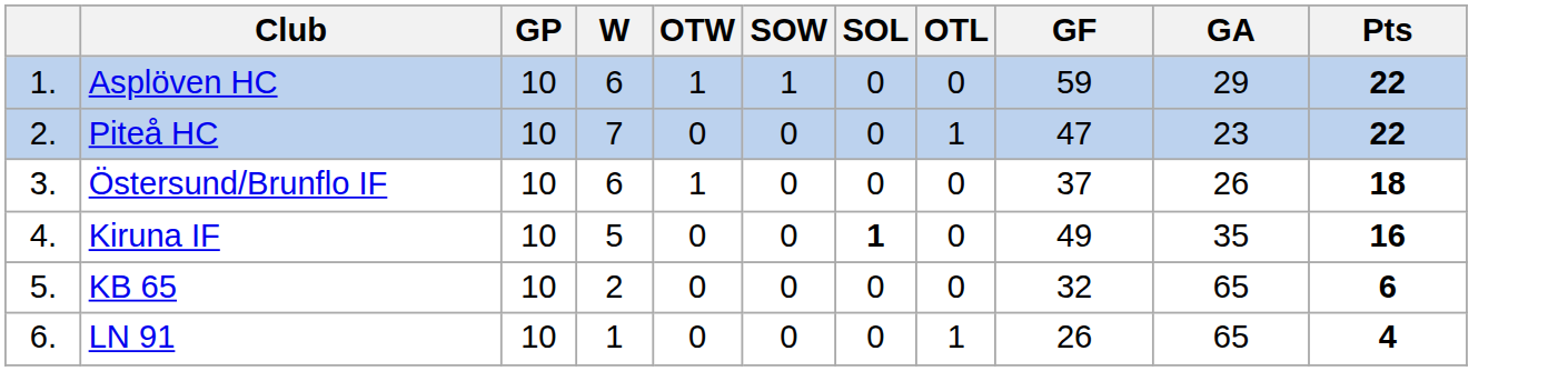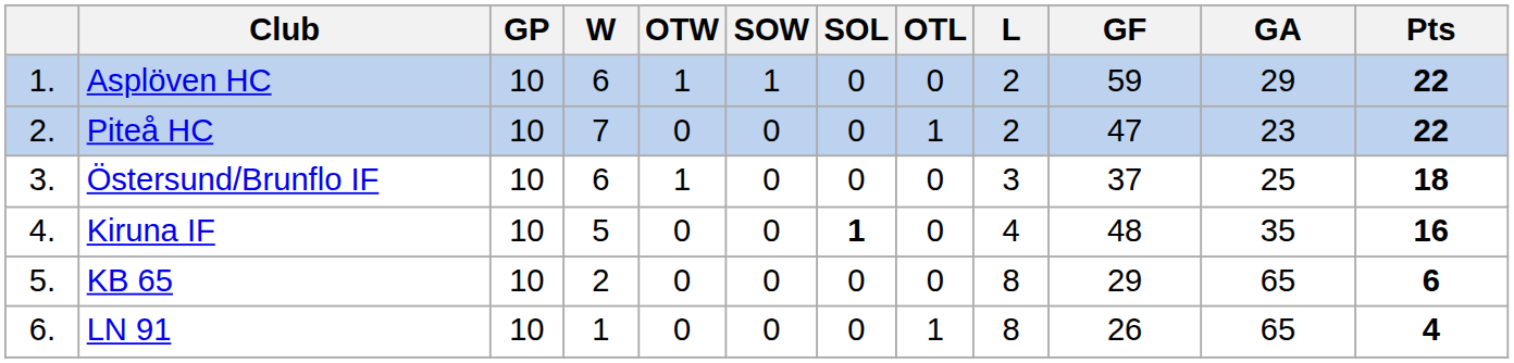 <table class="wikitable">
 <tr>
 <th width="30"></th>
 <th width="200">Club</th>
 <th width="30">GP</th>
 <th width="30">W</th>
 <th width="30">OTW</th>
 <th width="30">SOW</th>
 <th width="30">SOL</th>
 <th width="30">OTL</th>
+<th width="30">L</th>
 <th width="70">GF</th>
 <th width="70">GA</th>
 <th width="70">Pts</th>
 </tr>
 <tr bgcolor="#BCD2EE" align="center">
 <td>1.</td>
 <td align="left"><a href='#'>Asplöven HC</a></td>
 <td>10</td>
 <td>6</td>
 <td>1</td>
 <td>1</td>
 <td>0</td>
 <td>0</td>
+<td>2</td>
 <td>59</td>
 <td>29</td>
 <td><strong>22</strong></td>
 </tr>
 <tr bgcolor="#BCD2EE" align="center">
 <td>2.</td>
 <td align="left"><a href='#'>Piteå HC</a></td>
 <td>10</td>
 <td>7</td>
 <td>0</td>
 <td>0</td>
 <td>0</td>
 <td>1</td>
+<td>2</td>
 <td>47</td>
 <td>23</td>
 <td><strong>22</strong></td>
 </tr>
 <tr bgcolor="#FFFFFF" align="center">
 <td>3.</td>
 <td align="left"><a href='#'>Östersund/Brunflo IF</a></td>
 <td>10</td>
 <td>6</td>
 <td>1</td>
 <td>0</td>
 <td>0</td>
 <td>0</td>
+<td>3</td>
 <td>37</td>
-<td>26</td>
+<td>25</td>
 <td><strong>18</strong></td>
 </tr>
 <tr bgcolor="#FFFFFF" align="center">
 <td>4.</td>
 <td align="left"><a href='#'>Kiruna IF</a></td>
 <td>10</td>
 <td>5</td>
 <td>0</td>
 <td>0</td>
 <td><strong>1</strong></td>
 <td>0</td>
-<td>49</td>
+<td>4</td>
+<td>48</td>
 <td>35</td>
 <td><strong>16</strong></td>
 </tr>
 <tr bgcolor="#FFFFFF" align="center">
 <td>5.</td>
 <td align="left"><a href='#'>KB 65</a></td>
 <td>10</td>
 <td>2</td>
 <td>0</td>
 <td>0</td>
 <td>0</td>
 <td>0</td>
-<td>32</td>
+<td>8</td>
+<td>29</td>
 <td>65</td>
 <td><strong>6</strong></td>
 </tr>
 <tr bgcolor="#FFFFFF" align="center">
 <td>6.</td>
 <td align="left"><a href='#'>LN 91</a></td>
 <td>10</td>
 <td>1</td>
 <td>0</td>
 <td>0</td>
 <td>0</td>
 <td>1</td>
+<td>8</td>
 <td>26</td>
 <td>65</td>
 <td><strong>4</strong></td>
 </tr>
 </table>
